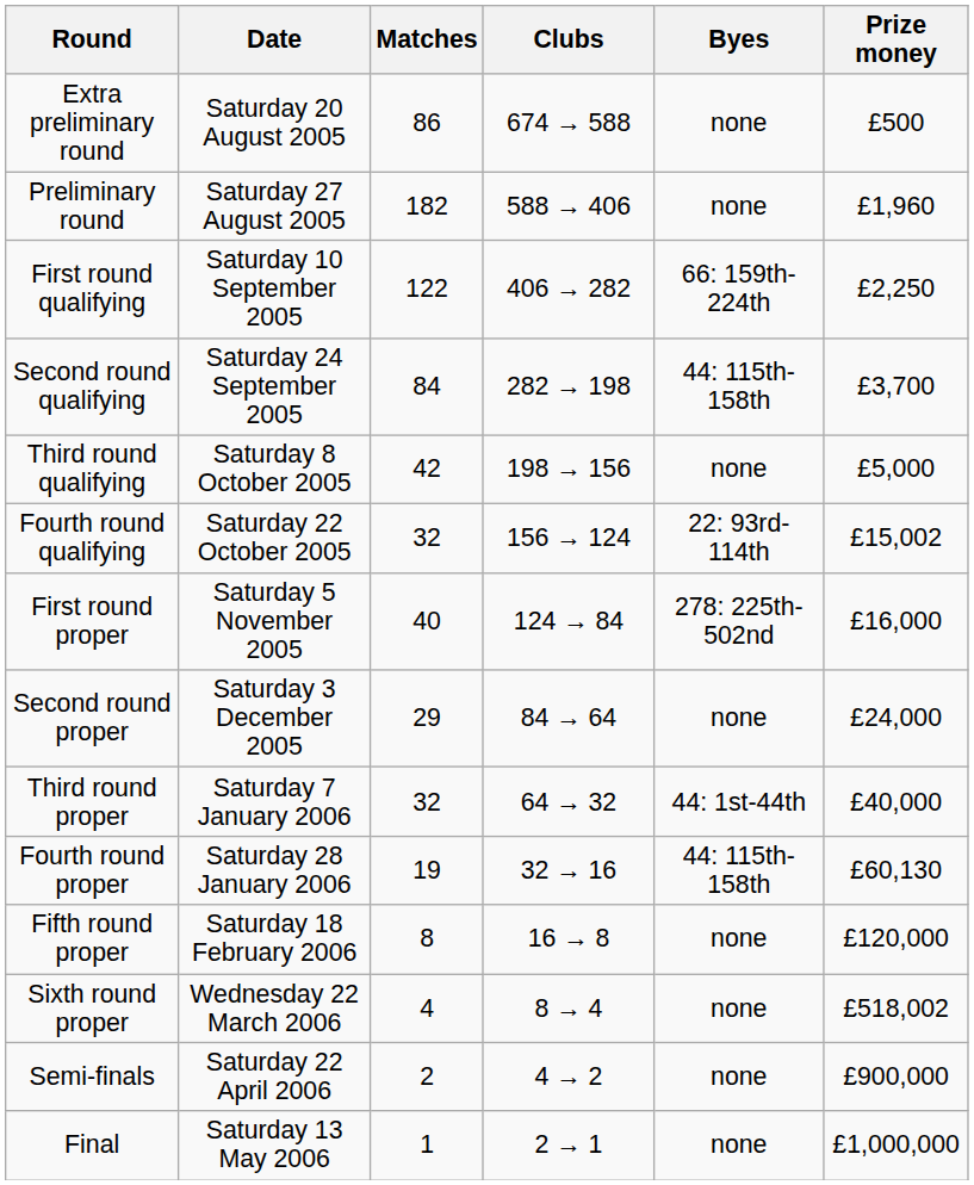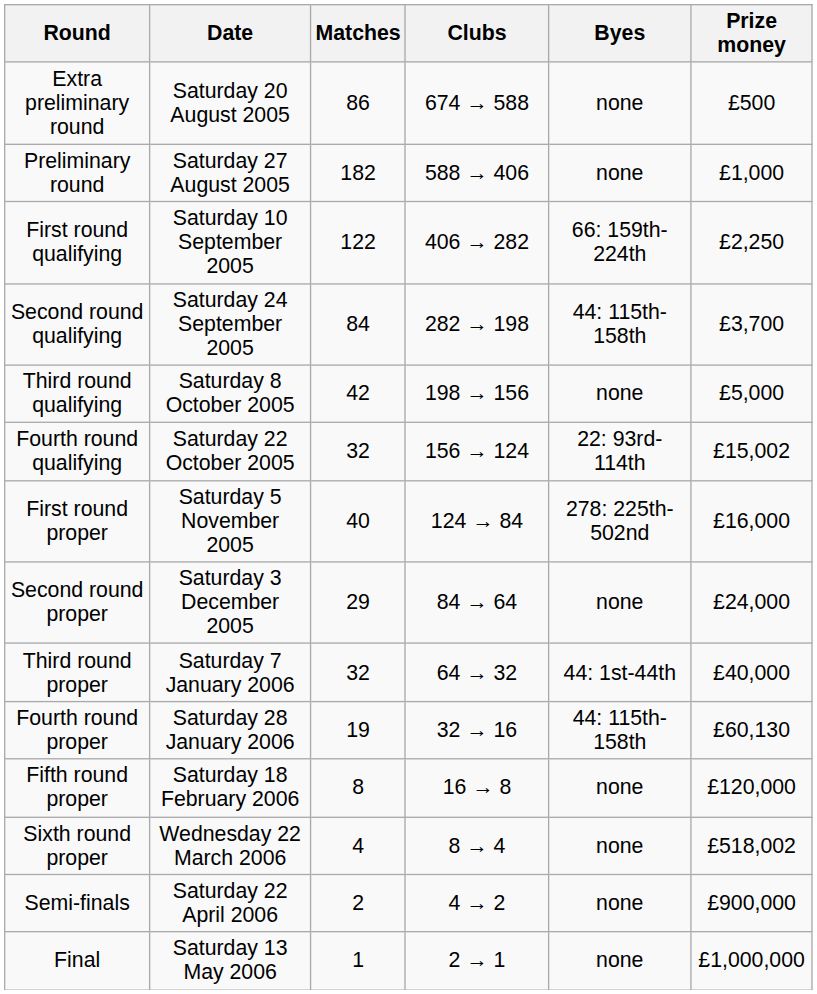 <table class="wikitable">
 <tr>
 <th>Round</th>
 <th>Date</th>
 <th>Matches</th>
 <th width=100>Clubs</th>
 <th width=100>Byes</th>
 <th>Prize money</th>
 </tr>
 <tr align=center>
 <td>Extra preliminary round</td>
 <td>Saturday 20 August 2005</td>
 <td>86</td>
 <td>674 → 588</td>
 <td>none</td>
 <td>£500</td>
 </tr>
 <tr align=center>
 <td>Preliminary round</td>
 <td>Saturday 27 August 2005</td>
 <td>182</td>
 <td>588 → 406</td>
 <td>none</td>
-<td>£1,960</td>
+<td>£1,000</td>
 </tr>
 <tr align=center>
 <td>First round qualifying</td>
 <td>Saturday 10 September 2005</td>
 <td>122</td>
 <td>406 → 282</td>
 <td>66: 159th-224th</td>
 <td>£2,250</td>
 </tr>
 <tr align=center>
 <td>Second round qualifying</td>
 <td>Saturday 24 September 2005</td>
 <td>84</td>
 <td>282 → 198</td>
 <td>44: 115th-158th</td>
 <td>£3,700</td>
 </tr>
 <tr align=center>
 <td>Third round qualifying</td>
 <td>Saturday 8 October 2005</td>
 <td>42</td>
 <td>198 → 156</td>
 <td>none</td>
 <td>£5,000</td>
 </tr>
 <tr align=center>
 <td>Fourth round qualifying</td>
 <td>Saturday 22 October 2005</td>
 <td>32</td>
 <td>156 → 124</td>
 <td>22: 93rd-114th</td>
 <td>£15,002</td>
 </tr>
 <tr align=center>
 <td>First round proper</td>
 <td>Saturday 5 November 2005</td>
 <td>40</td>
 <td>124 → 84</td>
 <td>278: 225th-502nd</td>
 <td>£16,000</td>
 </tr>
 <tr align=center>
 <td>Second round proper</td>
 <td>Saturday 3 December 2005</td>
 <td>29</td>
 <td>84 → 64</td>
 <td>none</td>
 <td>£24,000</td>
 </tr>
 <tr align=center>
 <td>Third round proper</td>
 <td>Saturday 7 January 2006</td>
 <td>32</td>
 <td>64 → 32</td>
 <td>44: 1st-44th</td>
 <td>£40,000</td>
 </tr>
 <tr align=center>
 <td>Fourth round proper</td>
 <td>Saturday 28 January 2006</td>
 <td>19</td>
 <td>32 → 16</td>
 <td>44: 115th-158th</td>
 <td>£60,130</td>
 </tr>
 <tr align=center>
 <td>Fifth round proper</td>
 <td>Saturday 18 February 2006</td>
 <td>8</td>
 <td>16 → 8</td>
 <td>none</td>
 <td>£120,000</td>
 </tr>
 <tr align=center>
 <td>Sixth round proper</td>
 <td>Wednesday 22 March 2006</td>
 <td>4</td>
 <td>8 → 4</td>
 <td>none</td>
 <td>£518,002</td>
 </tr>
 <tr align=center>
 <td>Semi-finals</td>
 <td>Saturday 22 April 2006</td>
 <td>2</td>
 <td>4 → 2</td>
 <td>none</td>
 <td>£900,000</td>
 </tr>
 <tr align=center>
 <td>Final</td>
 <td>Saturday 13 May 2006</td>
 <td>1</td>
 <td>2 → 1</td>
 <td>none</td>
 <td>£1,000,000</td>
 </tr>
 </table>
